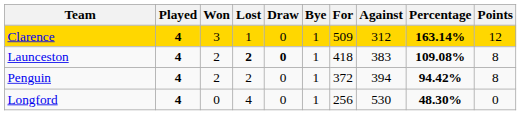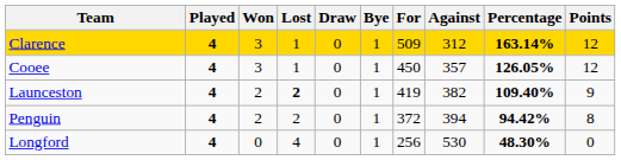 <table class="wikitable" style="text-align:center;">
 <tr>
 <th width=175>Team</th>
 <th width=20 abbr="Played">Played</th>
 <th width=20 abbr="Won">Won</th>
 <th width=20 abbr="Lost">Lost</th>
 <th width=20 abbr="Draw">Draw</th>
 <th width=20 abbr="Bye">Bye</th>
 <th width=20 abbr="For">For</th>
 <th width=20 abbr="Against">Against</th>
 <th width=20 abbr="Percentage">Percentage</th>
 <th width=20 abbr="Points">Points</th>
 </tr>
 <tr bgcolor="gold">
 <td style="text-align:left;"><a href='#'>Clarence</a></td>
 <td><strong>4</strong></td>
 <td>3</td>
 <td>1</td>
 <td>0</td>
 <td>1</td>
 <td>509</td>
 <td>312</td>
 <td><strong>163.14%</strong></td>
 <td>12</td>
 </tr>
 <tr style="background:#f9f9f9;">
+<td style="text-align:left;"><a href='#'>Cooee</a></td>
+<td><strong>4</strong></td>
+<td>3</td>
+<td>1</td>
+<td>0</td>
+<td>1</td>
+<td>450</td>
+<td>357</td>
+<td><strong>126.05%</strong></td>
+<td>12</td>
+</tr>
+<tr style="background:#f9f9f9;">
 <td style="text-align:left;"><a href='#'>Launceston</a></td>
 <td><strong>4</strong></td>
 <td>2</td>
 <td><strong>2</strong></td>
-<td><strong>0</strong></td>
+<td>0</td>
 <td>1</td>
-<td>418</td>
-<td>383</td>
-<td><strong>109.08%</strong></td>
-<td>8</td>
+<td>419</td>
+<td>382</td>
+<td><strong>109.40%</strong></td>
+<td>9</td>
 </tr>
 <tr style="background:#f9f9f9;">
 <td style="text-align:left;"><a href='#'>Penguin</a></td>
 <td><strong>4</strong></td>
 <td>2</td>
 <td>2</td>
 <td>0</td>
 <td>1</td>
 <td>372</td>
 <td>394</td>
 <td><strong>94.42%</strong></td>
 <td>8</td>
 </tr>
 <tr style="background:#f9f9f9;">
 <td style="text-align:left;"><a href='#'>Longford</a></td>
 <td><strong>4</strong></td>
 <td>0</td>
 <td>4</td>
 <td>0</td>
 <td>1</td>
 <td>256</td>
 <td>530</td>
 <td><strong>48.30%</strong></td>
 <td>0</td>
 </tr>
 </table>
